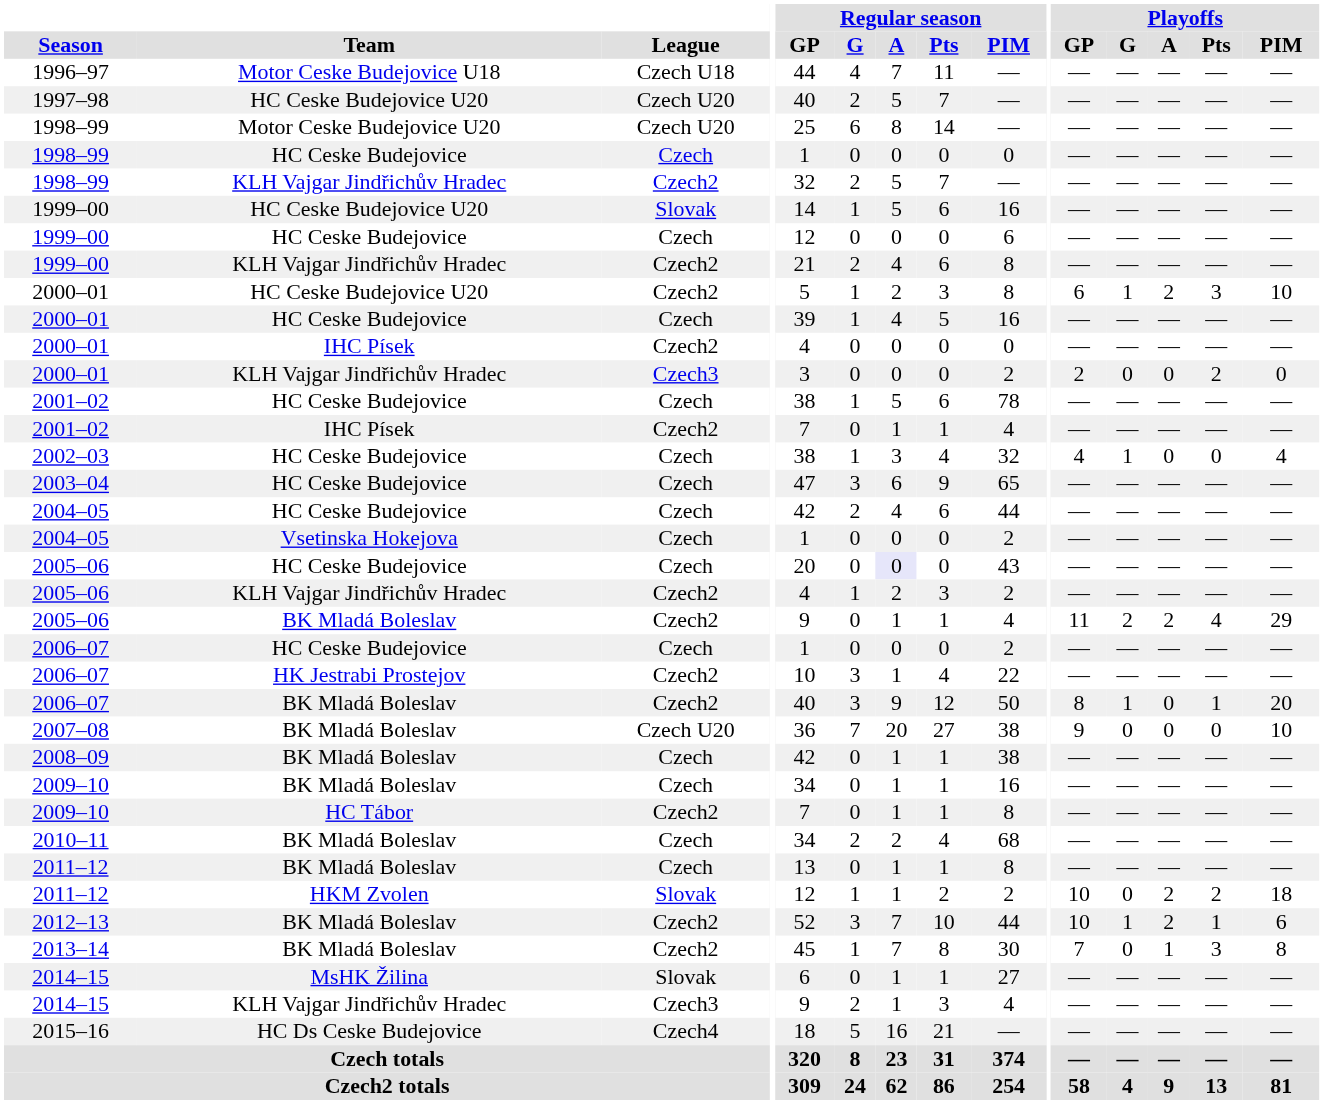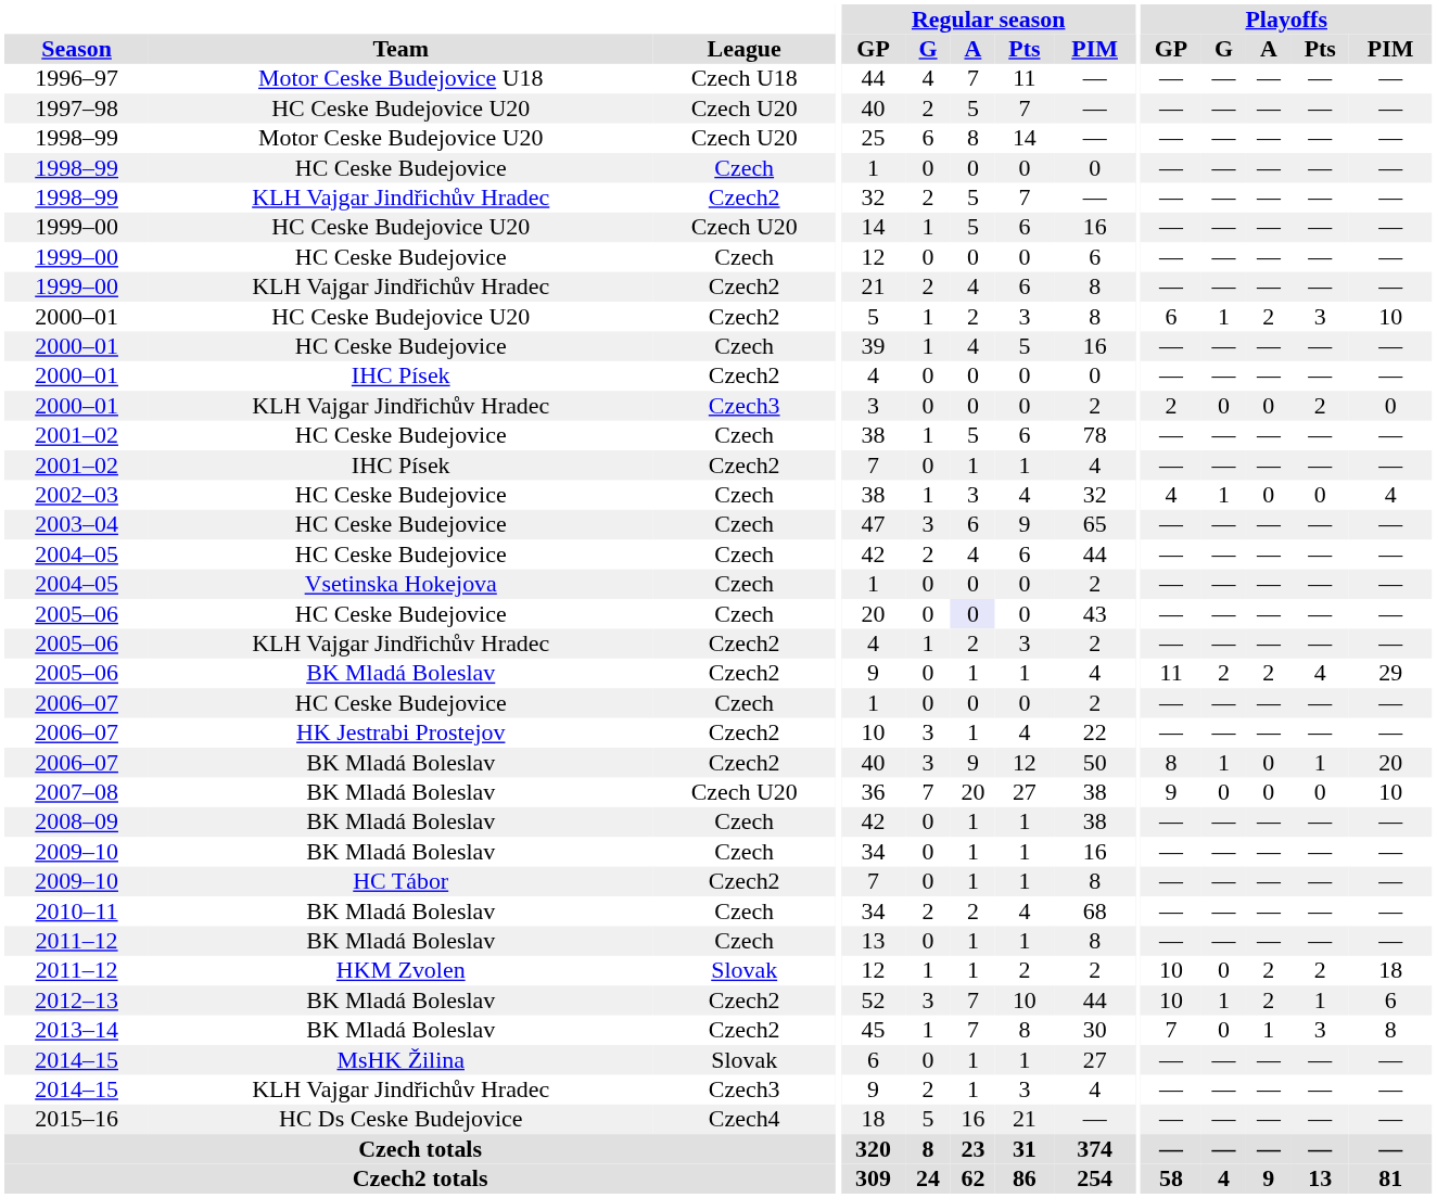 <table border="0" cellpadding="1" cellspacing="0" style="text-align:center; width:60em">
 <tr bgcolor="#e0e0e0">
 <th colspan="3" bgcolor="#ffffff"></th>
 <th rowspan="99" bgcolor="#ffffff"></th>
 <th colspan="5"><a href='#'>Regular season</a></th>
 <th rowspan="99" bgcolor="#ffffff"></th>
 <th colspan="5"><a href='#'>Playoffs</a></th>
 </tr>
 <tr bgcolor="#e0e0e0">
 <th><a href='#'>Season</a></th>
 <th>Team</th>
 <th>League</th>
 <th>GP</th>
 <th><a href='#'>G</a></th>
 <th><a href='#'>A</a></th>
 <th><a href='#'>Pts</a></th>
 <th><a href='#'>PIM</a></th>
 <th>GP</th>
 <th>G</th>
 <th>A</th>
 <th>Pts</th>
 <th>PIM</th>
 </tr>
 <tr>
 <td>1996–97</td>
 <td><a href='#'>Motor Ceske Budejovice</a> U18</td>
 <td>Czech U18</td>
 <td>44</td>
 <td>4</td>
 <td>7</td>
 <td>11</td>
 <td>—</td>
 <td>—</td>
 <td>—</td>
 <td>—</td>
 <td>—</td>
 <td>—</td>
 </tr>
 <tr bgcolor="#f0f0f0">
 <td>1997–98</td>
 <td>HC Ceske Budejovice U20</td>
 <td>Czech U20</td>
 <td>40</td>
 <td>2</td>
 <td>5</td>
 <td>7</td>
 <td>—</td>
 <td>—</td>
 <td>—</td>
 <td>—</td>
 <td>—</td>
 <td>—</td>
 </tr>
 <tr>
 <td>1998–99</td>
 <td>Motor Ceske Budejovice U20</td>
 <td>Czech U20</td>
 <td>25</td>
 <td>6</td>
 <td>8</td>
 <td>14</td>
 <td>—</td>
 <td>—</td>
 <td>—</td>
 <td>—</td>
 <td>—</td>
 <td>—</td>
 </tr>
 <tr bgcolor="#f0f0f0">
 <td><a href='#'>1998–99</a></td>
 <td>HC Ceske Budejovice</td>
 <td><a href='#'>Czech</a></td>
 <td>1</td>
 <td>0</td>
 <td>0</td>
 <td>0</td>
 <td>0</td>
 <td>—</td>
 <td>—</td>
 <td>—</td>
 <td>—</td>
 <td>—</td>
 </tr>
 <tr>
 <td><a href='#'>1998–99</a></td>
 <td><a href='#'>KLH Vajgar Jindřichův Hradec</a></td>
 <td><a href='#'>Czech2</a></td>
 <td>32</td>
 <td>2</td>
 <td>5</td>
 <td>7</td>
 <td>—</td>
 <td>—</td>
 <td>—</td>
 <td>—</td>
 <td>—</td>
 <td>—</td>
 </tr>
 <tr bgcolor="#f0f0f0">
 <td>1999–00</td>
 <td>HC Ceske Budejovice U20</td>
-<td><a href='#'>Slovak</a></td>
+<td>Czech U20</td>
 <td>14</td>
 <td>1</td>
 <td>5</td>
 <td>6</td>
 <td>16</td>
 <td>—</td>
 <td>—</td>
 <td>—</td>
 <td>—</td>
 <td>—</td>
 </tr>
 <tr>
 <td><a href='#'>1999–00</a></td>
 <td>HC Ceske Budejovice</td>
 <td>Czech</td>
 <td>12</td>
 <td>0</td>
 <td>0</td>
 <td>0</td>
 <td>6</td>
 <td>—</td>
 <td>—</td>
 <td>—</td>
 <td>—</td>
 <td>—</td>
 </tr>
 <tr bgcolor="#f0f0f0">
 <td><a href='#'>1999–00</a></td>
 <td>KLH Vajgar Jindřichův Hradec</td>
 <td>Czech2</td>
 <td>21</td>
 <td>2</td>
 <td>4</td>
 <td>6</td>
 <td>8</td>
 <td>—</td>
 <td>—</td>
 <td>—</td>
 <td>—</td>
 <td>—</td>
 </tr>
 <tr>
 <td>2000–01</td>
 <td>HC Ceske Budejovice U20</td>
 <td>Czech2</td>
 <td>5</td>
 <td>1</td>
 <td>2</td>
 <td>3</td>
 <td>8</td>
 <td>6</td>
 <td>1</td>
 <td>2</td>
 <td>3</td>
 <td>10</td>
 </tr>
 <tr bgcolor="#f0f0f0">
 <td><a href='#'>2000–01</a></td>
 <td>HC Ceske Budejovice</td>
 <td>Czech</td>
 <td>39</td>
 <td>1</td>
 <td>4</td>
 <td>5</td>
 <td>16</td>
 <td>—</td>
 <td>—</td>
 <td>—</td>
 <td>—</td>
 <td>—</td>
 </tr>
 <tr>
 <td><a href='#'>2000–01</a></td>
 <td><a href='#'>IHC Písek</a></td>
 <td>Czech2</td>
 <td>4</td>
 <td>0</td>
 <td>0</td>
 <td>0</td>
 <td>0</td>
 <td>—</td>
 <td>—</td>
 <td>—</td>
 <td>—</td>
 <td>—</td>
 </tr>
 <tr bgcolor="#f0f0f0">
 <td><a href='#'>2000–01</a></td>
 <td>KLH Vajgar Jindřichův Hradec</td>
 <td><a href='#'>Czech3</a></td>
 <td>3</td>
 <td>0</td>
 <td>0</td>
 <td>0</td>
 <td>2</td>
 <td>2</td>
 <td>0</td>
 <td>0</td>
 <td>2</td>
 <td>0</td>
 </tr>
 <tr>
 <td><a href='#'>2001–02</a></td>
 <td>HC Ceske Budejovice</td>
 <td>Czech</td>
 <td>38</td>
 <td>1</td>
 <td>5</td>
 <td>6</td>
 <td>78</td>
 <td>—</td>
 <td>—</td>
 <td>—</td>
 <td>—</td>
 <td>—</td>
 </tr>
 <tr bgcolor="#f0f0f0">
 <td><a href='#'>2001–02</a></td>
 <td>IHC Písek</td>
 <td>Czech2</td>
 <td>7</td>
 <td>0</td>
 <td>1</td>
 <td>1</td>
 <td>4</td>
 <td>—</td>
 <td>—</td>
 <td>—</td>
 <td>—</td>
 <td>—</td>
 </tr>
 <tr>
 <td><a href='#'>2002–03</a></td>
 <td>HC Ceske Budejovice</td>
 <td>Czech</td>
 <td>38</td>
 <td>1</td>
 <td>3</td>
 <td>4</td>
 <td>32</td>
 <td>4</td>
 <td>1</td>
 <td>0</td>
 <td>0</td>
 <td>4</td>
 </tr>
 <tr bgcolor="#f0f0f0">
 <td><a href='#'>2003–04</a></td>
 <td>HC Ceske Budejovice</td>
 <td>Czech</td>
 <td>47</td>
 <td>3</td>
 <td>6</td>
 <td>9</td>
 <td>65</td>
 <td>—</td>
 <td>—</td>
 <td>—</td>
 <td>—</td>
 <td>—</td>
 </tr>
 <tr>
 <td><a href='#'>2004–05</a></td>
 <td>HC Ceske Budejovice</td>
 <td>Czech</td>
 <td>42</td>
 <td>2</td>
 <td>4</td>
 <td>6</td>
 <td>44</td>
 <td>—</td>
 <td>—</td>
 <td>—</td>
 <td>—</td>
 <td>—</td>
 </tr>
 <tr bgcolor="#f0f0f0">
 <td><a href='#'>2004–05</a></td>
 <td><a href='#'>Vsetinska Hokejova</a></td>
 <td>Czech</td>
 <td>1</td>
 <td>0</td>
 <td>0</td>
 <td>0</td>
 <td>2</td>
 <td>—</td>
 <td>—</td>
 <td>—</td>
 <td>—</td>
 <td>—</td>
 </tr>
 <tr>
 <td><a href='#'>2005–06</a></td>
 <td>HC Ceske Budejovice</td>
 <td>Czech</td>
 <td>20</td>
 <td>0</td>
 <td style="background: lavender;">0</td>
 <td>0</td>
 <td>43</td>
 <td>—</td>
 <td>—</td>
 <td>—</td>
 <td>—</td>
 <td>—</td>
 </tr>
 <tr bgcolor="#f0f0f0">
 <td><a href='#'>2005–06</a></td>
 <td>KLH Vajgar Jindřichův Hradec</td>
 <td>Czech2</td>
 <td>4</td>
 <td>1</td>
 <td>2</td>
 <td>3</td>
 <td>2</td>
 <td>—</td>
 <td>—</td>
 <td>—</td>
 <td>—</td>
 <td>—</td>
 </tr>
 <tr>
 <td><a href='#'>2005–06</a></td>
 <td><a href='#'>BK Mladá Boleslav</a></td>
 <td>Czech2</td>
 <td>9</td>
 <td>0</td>
 <td>1</td>
 <td>1</td>
 <td>4</td>
 <td>11</td>
 <td>2</td>
 <td>2</td>
 <td>4</td>
 <td>29</td>
 </tr>
 <tr bgcolor="#f0f0f0">
 <td><a href='#'>2006–07</a></td>
 <td>HC Ceske Budejovice</td>
 <td>Czech</td>
 <td>1</td>
 <td>0</td>
 <td>0</td>
 <td>0</td>
 <td>2</td>
 <td>—</td>
 <td>—</td>
 <td>—</td>
 <td>—</td>
 <td>—</td>
 </tr>
 <tr>
 <td><a href='#'>2006–07</a></td>
 <td><a href='#'>HK Jestrabi Prostejov</a></td>
 <td>Czech2</td>
 <td>10</td>
 <td>3</td>
 <td>1</td>
 <td>4</td>
 <td>22</td>
 <td>—</td>
 <td>—</td>
 <td>—</td>
 <td>—</td>
 <td>—</td>
 </tr>
 <tr bgcolor="#f0f0f0">
 <td><a href='#'>2006–07</a></td>
 <td>BK Mladá Boleslav</td>
 <td>Czech2</td>
 <td>40</td>
 <td>3</td>
 <td>9</td>
 <td>12</td>
 <td>50</td>
 <td>8</td>
 <td>1</td>
 <td>0</td>
 <td>1</td>
 <td>20</td>
 </tr>
 <tr>
 <td><a href='#'>2007–08</a></td>
 <td>BK Mladá Boleslav</td>
 <td>Czech U20</td>
 <td>36</td>
 <td>7</td>
 <td>20</td>
 <td>27</td>
 <td>38</td>
 <td>9</td>
 <td>0</td>
 <td>0</td>
 <td>0</td>
 <td>10</td>
 </tr>
 <tr bgcolor="#f0f0f0">
 <td><a href='#'>2008–09</a></td>
 <td>BK Mladá Boleslav</td>
 <td>Czech</td>
 <td>42</td>
 <td>0</td>
 <td>1</td>
 <td>1</td>
 <td>38</td>
 <td>—</td>
 <td>—</td>
 <td>—</td>
 <td>—</td>
 <td>—</td>
 </tr>
 <tr>
 <td><a href='#'>2009–10</a></td>
 <td>BK Mladá Boleslav</td>
 <td>Czech</td>
 <td>34</td>
 <td>0</td>
 <td>1</td>
 <td>1</td>
 <td>16</td>
 <td>—</td>
 <td>—</td>
 <td>—</td>
 <td>—</td>
 <td>—</td>
 </tr>
 <tr bgcolor="#f0f0f0">
 <td><a href='#'>2009–10</a></td>
 <td><a href='#'>HC Tábor</a></td>
 <td>Czech2</td>
 <td>7</td>
 <td>0</td>
 <td>1</td>
 <td>1</td>
 <td>8</td>
 <td>—</td>
 <td>—</td>
 <td>—</td>
 <td>—</td>
 <td>—</td>
 </tr>
 <tr>
 <td><a href='#'>2010–11</a></td>
 <td>BK Mladá Boleslav</td>
 <td>Czech</td>
 <td>34</td>
 <td>2</td>
 <td>2</td>
 <td>4</td>
 <td>68</td>
 <td>—</td>
 <td>—</td>
 <td>—</td>
 <td>—</td>
 <td>—</td>
 </tr>
 <tr bgcolor="#f0f0f0">
 <td><a href='#'>2011–12</a></td>
 <td>BK Mladá Boleslav</td>
 <td>Czech</td>
 <td>13</td>
 <td>0</td>
 <td>1</td>
 <td>1</td>
 <td>8</td>
 <td>—</td>
 <td>—</td>
 <td>—</td>
 <td>—</td>
 <td>—</td>
 </tr>
 <tr>
 <td><a href='#'>2011–12</a></td>
 <td><a href='#'>HKM Zvolen</a></td>
 <td><a href='#'>Slovak</a></td>
 <td>12</td>
 <td>1</td>
 <td>1</td>
 <td>2</td>
 <td>2</td>
 <td>10</td>
 <td>0</td>
 <td>2</td>
 <td>2</td>
 <td>18</td>
 </tr>
 <tr bgcolor="#f0f0f0">
 <td><a href='#'>2012–13</a></td>
 <td>BK Mladá Boleslav</td>
 <td>Czech2</td>
 <td>52</td>
 <td>3</td>
 <td>7</td>
 <td>10</td>
 <td>44</td>
 <td>10</td>
 <td>1</td>
 <td>2</td>
 <td>1</td>
 <td>6</td>
 </tr>
 <tr>
 <td><a href='#'>2013–14</a></td>
 <td>BK Mladá Boleslav</td>
 <td>Czech2</td>
 <td>45</td>
 <td>1</td>
 <td>7</td>
 <td>8</td>
 <td>30</td>
 <td>7</td>
 <td>0</td>
 <td>1</td>
 <td>3</td>
 <td>8</td>
 </tr>
 <tr bgcolor="#f0f0f0">
 <td><a href='#'>2014–15</a></td>
 <td><a href='#'>MsHK Žilina</a></td>
 <td>Slovak</td>
 <td>6</td>
 <td>0</td>
 <td>1</td>
 <td>1</td>
 <td>27</td>
 <td>—</td>
 <td>—</td>
 <td>—</td>
 <td>—</td>
 <td>—</td>
 </tr>
 <tr>
 <td><a href='#'>2014–15</a></td>
 <td>KLH Vajgar Jindřichův Hradec</td>
 <td>Czech3</td>
 <td>9</td>
 <td>2</td>
 <td>1</td>
 <td>3</td>
 <td>4</td>
 <td>—</td>
 <td>—</td>
 <td>—</td>
 <td>—</td>
 <td>—</td>
 </tr>
 <tr bgcolor="#f0f0f0">
 <td>2015–16</td>
 <td>HC Ds Ceske Budejovice</td>
 <td>Czech4</td>
 <td>18</td>
 <td>5</td>
 <td>16</td>
 <td>21</td>
 <td>—</td>
 <td>—</td>
 <td>—</td>
 <td>—</td>
 <td>—</td>
 <td>—</td>
 </tr>
 <tr>
 </tr>
 <tr ALIGN="center" bgcolor="#e0e0e0">
 <th colspan="3">Czech totals</th>
 <th ALIGN="center">320</th>
 <th ALIGN="center">8</th>
 <th ALIGN="center">23</th>
 <th ALIGN="center">31</th>
 <th ALIGN="center">374</th>
 <th ALIGN="center">—</th>
 <th ALIGN="center">—</th>
 <th ALIGN="center">—</th>
 <th ALIGN="center">—</th>
 <th ALIGN="center">—</th>
 </tr>
 <tr>
 </tr>
 <tr ALIGN="center" bgcolor="#e0e0e0">
 <th colspan="3">Czech2 totals</th>
 <th ALIGN="center">309</th>
 <th ALIGN="center">24</th>
 <th ALIGN="center">62</th>
 <th ALIGN="center">86</th>
 <th ALIGN="center">254</th>
 <th ALIGN="center">58</th>
 <th ALIGN="center">4</th>
 <th ALIGN="center">9</th>
 <th ALIGN="center">13</th>
 <th ALIGN="center">81</th>
 </tr>
 </table>
